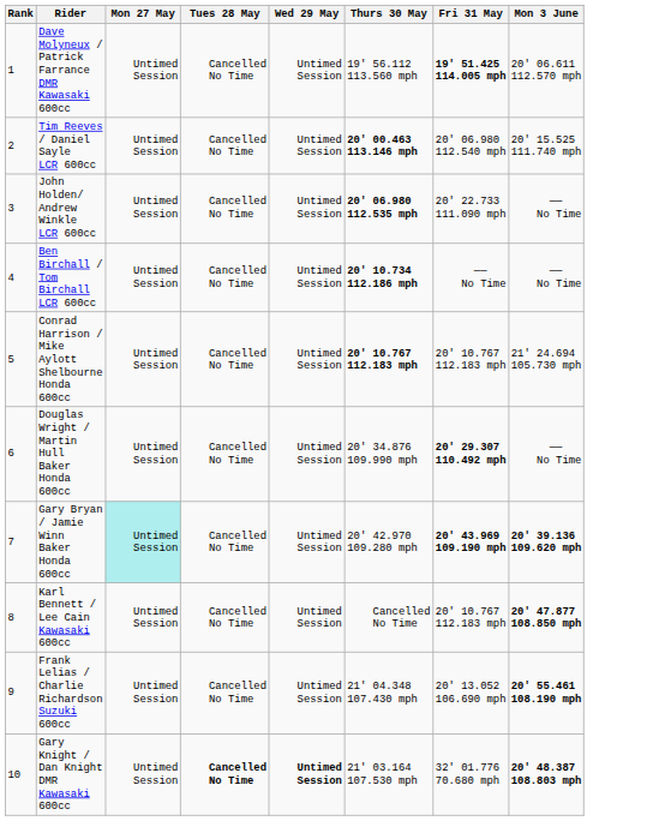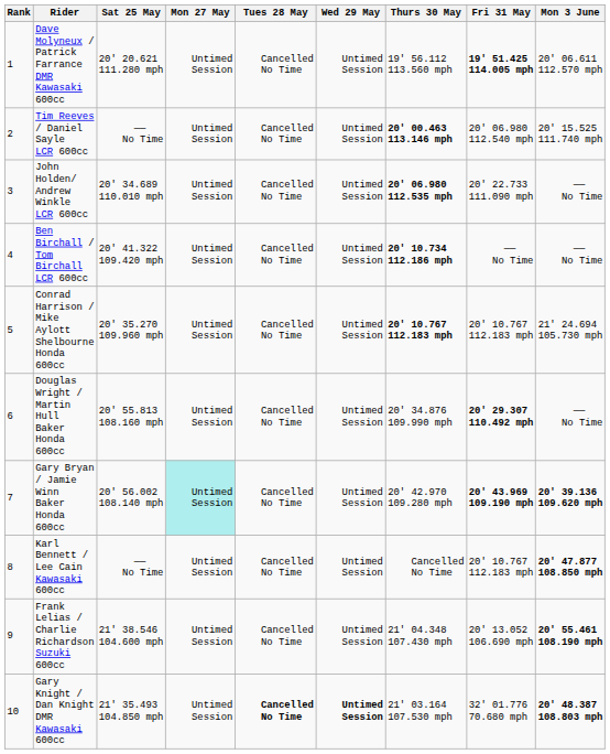 <table class="wikitable" style="font-size: 90%;">
 <tr style="background:#efefef;">
 <th>Rank</th>
 <th>Rider</th>
+<th>Sat 25 May</th>
 <th>Mon 27 May</th>
 <th>Tues 28 May</th>
 <th>Wed 29 May</th>
 <th>Thurs 30 May</th>
 <th>Fri 31 May</th>
 <th>Mon 3 June</th>
 </tr>
 <tr>
 <td>1</td>
 <td> <a href='#'>Dave Molyneux</a> /  Patrick Farrance <br><a href='#'>DMR</a> <a href='#'>Kawasaki</a> 600cc</td>
+<td>20' 20.621 <br> 111.280 mph</td>
 <td>    Untimed <br>     Session</td>
 <td>    Cancelled <br>     No Time</td>
 <td>    Untimed <br>     Session</td>
 <td>19' 56.112 <br> 113.560 mph</td>
 <td><strong>19' 51.425 <br> 114.005 mph</strong></td>
 <td>20' 06.611 <br> 112.570 mph</td>
 </tr>
 <tr>
 <td>2</td>
 <td> <a href='#'>Tim Reeves</a> /  Daniel Sayle <br><a href='#'>LCR</a> 600cc</td>
+<td>      ——<br>    No Time</td>
 <td>    Untimed <br>     Session</td>
 <td>    Cancelled <br>     No Time</td>
 <td>    Untimed <br>     Session</td>
 <td><strong>20' 00.463 <br> 113.146 mph</strong></td>
 <td>20' 06.980 <br> 112.540 mph</td>
 <td>20' 15.525 <br> 111.740 mph</td>
 </tr>
 <tr>
 <td>3</td>
 <td> John Holden/ Andrew Winkle <br><a href='#'>LCR</a> 600cc</td>
+<td>20' 34.689 <br> 110.010 mph</td>
 <td>    Untimed <br>     Session</td>
 <td>    Cancelled <br>     No Time</td>
 <td>    Untimed <br>     Session</td>
 <td><strong>20' 06.980 <br> 112.535 mph</strong></td>
 <td>20' 22.733 <br> 111.090 mph</td>
 <td>      ——<br>    No Time</td>
 </tr>
 <tr>
 <td>4</td>
 <td> <a href='#'>Ben Birchall</a> /  <a href='#'>Tom Birchall</a> <br><a href='#'>LCR</a> 600cc</td>
+<td>20' 41.322 <br> 109.420 mph</td>
 <td>    Untimed <br>     Session</td>
 <td>    Cancelled <br>     No Time</td>
 <td>    Untimed <br>     Session</td>
 <td><strong>20' 10.734 <br> 112.186 mph</strong></td>
 <td>      ——<br>    No Time</td>
 <td>      ——<br>    No Time</td>
 </tr>
 <tr>
 <td>5</td>
 <td> Conrad Harrison /  Mike Aylott  <br>Shelbourne Honda 600cc</td>
+<td>20' 35.270 <br> 109.960 mph</td>
 <td>    Untimed <br>     Session</td>
 <td>    Cancelled <br>     No Time</td>
 <td>    Untimed <br>     Session</td>
 <td><strong>20' 10.767 <br> 112.183 mph</strong></td>
 <td>20' 10.767 <br> 112.183 mph</td>
 <td>21' 24.694 <br> 105.730 mph</td>
 </tr>
 <tr>
 <td>6</td>
 <td> Douglas Wright /  Martin Hull <br>Baker Honda 600cc</td>
+<td>20' 55.813 <br> 108.160 mph</td>
 <td>    Untimed <br>     Session</td>
 <td>    Cancelled <br>     No Time</td>
 <td>    Untimed <br>     Session</td>
 <td>20' 34.876 <br> 109.990 mph</td>
 <td><strong>20' 29.307 <br> 110.492 mph</strong></td>
 <td>      ——<br>    No Time</td>
 </tr>
 <tr>
 <td>7</td>
 <td> Gary Bryan /  Jamie Winn  <br>Baker Honda 600cc</td>
+<td>20' 56.002 <br> 108.140 mph</td>
 <td style="background: paleturquoise;">    Untimed <br>     Session</td>
 <td>    Cancelled <br>     No Time</td>
 <td>    Untimed <br>     Session</td>
 <td>20' 42.970 <br> 109.280 mph</td>
 <td><strong>20' 43.969 <br> 109.190 mph</strong></td>
 <td><strong>20' 39.136 <br> 109.620 mph</strong></td>
 </tr>
 <tr>
 <td>8</td>
 <td> Karl Bennett /  Lee Cain <br><a href='#'>Kawasaki</a> 600cc</td>
+<td>      ——<br>    No Time</td>
 <td>    Untimed <br>     Session</td>
 <td>    Cancelled <br>     No Time</td>
 <td>    Untimed <br>     Session</td>
 <td>    Cancelled <br>     No Time</td>
 <td>20' 10.767 <br> 112.183 mph</td>
 <td><strong>20' 47.877 <br> 108.850 mph</strong></td>
 </tr>
 <tr>
 <td>9</td>
 <td> Frank Lelias /  Charlie Richardson <br><a href='#'>Suzuki</a> 600cc</td>
+<td>21' 38.546 <br> 104.600 mph</td>
 <td>    Untimed <br>     Session</td>
 <td>    Cancelled <br>     No Time</td>
 <td>    Untimed <br>     Session</td>
 <td>21' 04.348 <br> 107.430 mph</td>
 <td>20' 13.052 <br> 106.690 mph</td>
 <td><strong>20' 55.461 <br> 108.190 mph</strong></td>
 </tr>
 <tr>
 <td>10</td>
 <td> Gary Knight /  Dan Knight <br>DMR <a href='#'>Kawasaki</a>  600cc</td>
+<td>21' 35.493 <br> 104.850 mph</td>
 <td>    Untimed <br>     Session</td>
 <td><strong>    Cancelled <br>     No Time</strong></td>
 <td><strong>    Untimed <br>     Session</strong></td>
 <td>21' 03.164 <br> 107.530 mph</td>
 <td>32' 01.776 <br> 70.680 mph</td>
 <td><strong>20' 48.387 <br> 108.803 mph</strong></td>
 </tr>
 </table>
